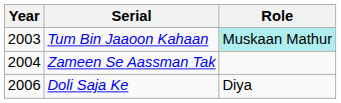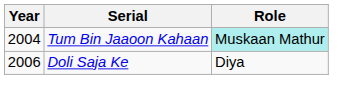 <table class="wikitable sortable">
 <tr>
 <th>Year</th>
 <th>Serial</th>
 <th>Role</th>
 </tr>
 <tr>
-<td>2003</td>
+<td>2004</td>
 <td><em><a href='#'>Tum Bin Jaaoon Kahaan</a></em></td>
 <td style="background: paleturquoise;">Muskaan Mathur</td>
-</tr>
-<tr>
-<td>2004</td>
-<td><em><a href='#'>Zameen Se Aassman Tak</a></em></td>
-<td></td>
 </tr>
 <tr>
 <td>2006</td>
 <td><em><a href='#'>Doli Saja Ke</a></em></td>
 <td>Diya</td>
 </tr>
 </table>
